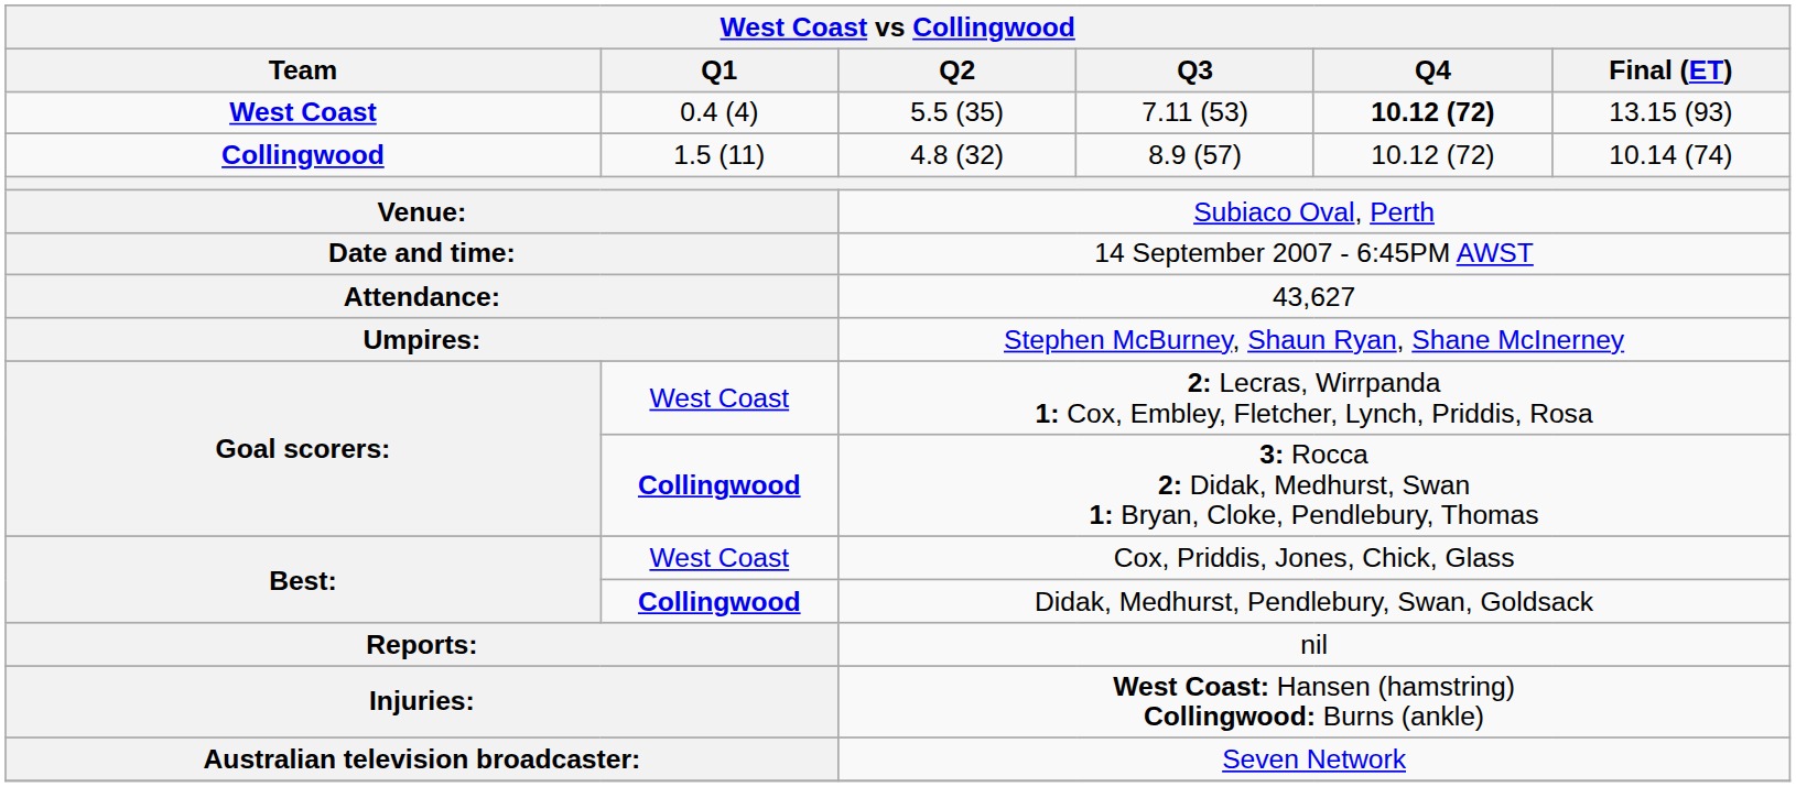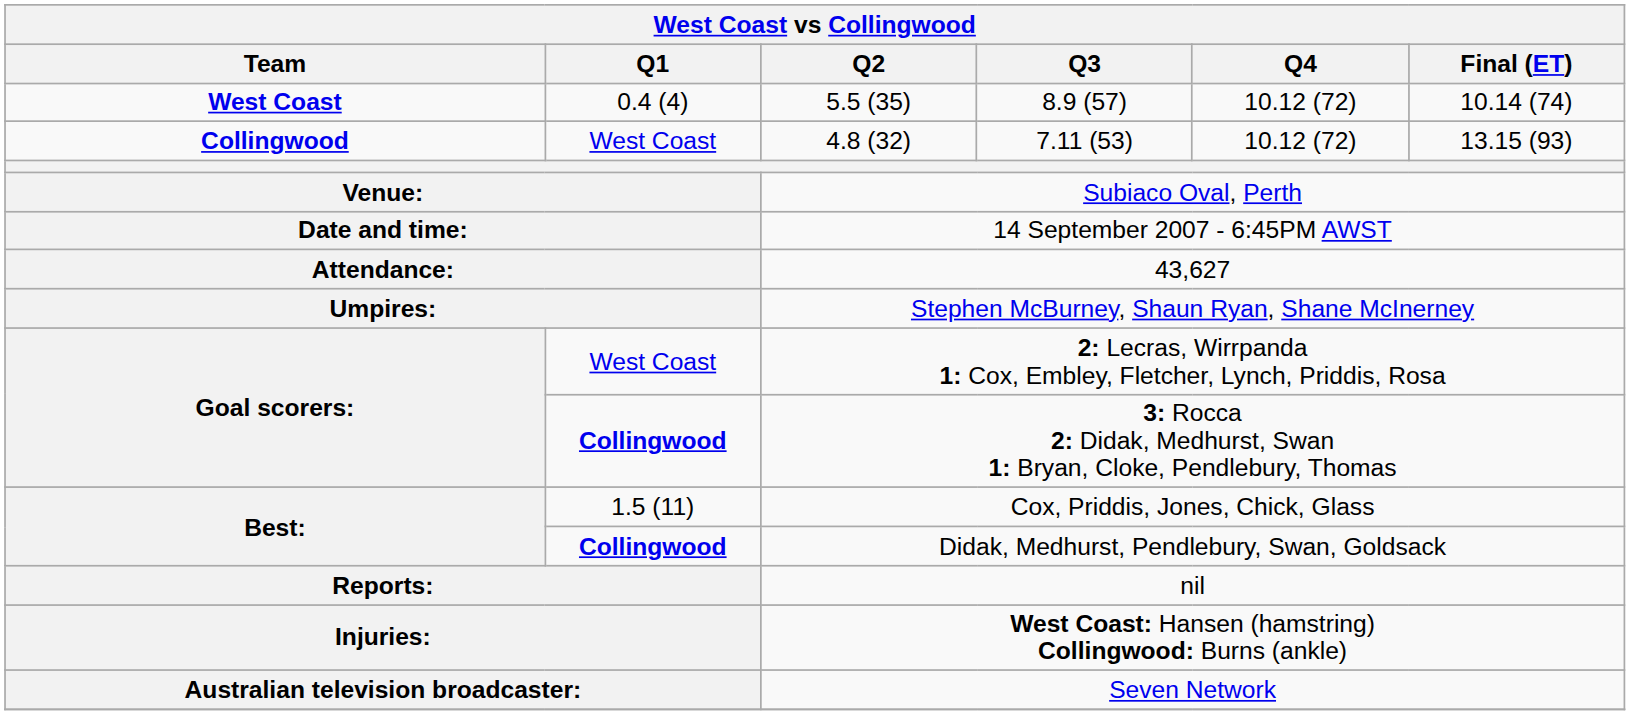 <table class="wikitable" style="font-size:90%; text-align:center; width:75%; margin:1em auto;">
 <tr>
 <th colspan="6"><a href='#'>West Coast</a> vs <strong><a href='#'>Collingwood</a></strong></th>
 </tr>
 <tr>
 <th width=25%>Team</th>
 <th width=10%>Q1</th>
 <th width=10%>Q2</th>
 <th width=10%>Q3</th>
 <th width=10%>Q4</th>
 <th width=10%>Final (<a href='#'>ET</a>)</th>
 </tr>
 <tr>
 <td><strong><a href='#'>West Coast</a></strong></td>
 <td>0.4 (4)</td>
 <td>5.5 (35)</td>
-<td>7.11 (53)</td>
-<td><strong>10.12 (72)</strong></td>
-<td>13.15 (93)</td>
+<td>8.9 (57)</td>
+<td>10.12 (72)</td>
+<td>10.14 (74)</td>
 </tr>
 <tr>
 <td><strong><a href='#'>Collingwood</a></strong></td>
-<td>1.5 (11)</td>
+<td><a href='#'>West Coast</a></td>
 <td>4.8 (32)</td>
-<td>8.9 (57)</td>
+<td>7.11 (53)</td>
 <td>10.12 (72)</td>
-<td>10.14 (74)</td>
+<td>13.15 (93)</td>
 </tr>
 <tr>
 <th colspan="6"></th>
 </tr>
 <tr>
 <th colspan="2">Venue:</th>
 <td colspan="4"><a href='#'>Subiaco Oval</a>, <a href='#'>Perth</a></td>
 </tr>
 <tr>
 <th colspan="2">Date and time:</th>
 <td colspan="4">14 September 2007 - 6:45PM <a href='#'>AWST</a></td>
 </tr>
 <tr>
 <th colspan="2">Attendance:</th>
 <td colspan="4">43,627</td>
 </tr>
 <tr>
 <th colspan="2">Umpires:</th>
 <td colspan="4"><a href='#'>Stephen McBurney</a>, <a href='#'>Shaun Ryan</a>, <a href='#'>Shane McInerney</a></td>
 </tr>
 <tr>
 <th rowspan="2">Goal scorers:</th>
 <td><a href='#'>West Coast</a></td>
 <td colspan="4"><strong>2:</strong> Lecras, Wirrpanda<br><strong>1:</strong> Cox, Embley, Fletcher, Lynch, Priddis, Rosa</td>
 </tr>
 <tr>
 <td><strong><a href='#'>Collingwood</a></strong></td>
 <td colspan="4"><strong>3:</strong> Rocca<br><strong>2:</strong> Didak, Medhurst, Swan<br><strong>1:</strong> Bryan, Cloke, Pendlebury, Thomas</td>
 </tr>
 <tr>
 <th rowspan="2">Best:</th>
-<td><a href='#'>West Coast</a></td>
+<td>1.5 (11)</td>
 <td colspan="4">Cox, Priddis, Jones, Chick, Glass</td>
 </tr>
 <tr>
 <td><strong><a href='#'>Collingwood</a></strong></td>
 <td colspan="4">Didak, Medhurst, Pendlebury, Swan, Goldsack</td>
 </tr>
 <tr>
 <th colspan="2">Reports:</th>
 <td colspan="4">nil</td>
 </tr>
 <tr>
 <th colspan="2">Injuries:</th>
 <td colspan="4"><strong>West Coast:</strong> Hansen (hamstring)<br><strong>Collingwood:</strong> Burns (ankle)</td>
 </tr>
 <tr>
 <th colspan="2">Australian television broadcaster:</th>
 <td colspan="4"><a href='#'>Seven Network</a></td>
 </tr>
 <tr>
 </tr>
 </table>
